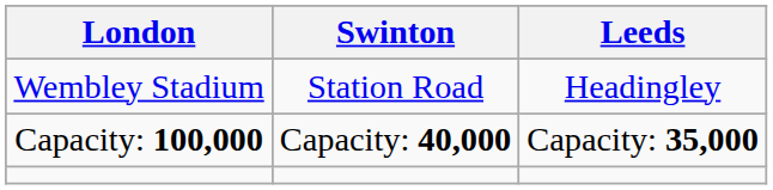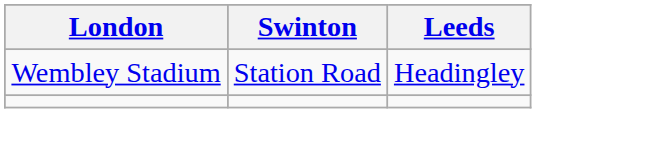 <table class="wikitable" style="text-align:center">
 <tr>
 <th><a href='#'>London</a></th>
 <th><a href='#'>Swinton</a></th>
 <th><a href='#'>Leeds</a></th>
 </tr>
 <tr>
 <td><a href='#'>Wembley Stadium</a></td>
 <td><a href='#'>Station Road</a></td>
 <td><a href='#'>Headingley</a></td>
 </tr>
 <tr>
-<td>Capacity: <strong>100,000 </strong></td>
-<td>Capacity: <strong>40,000</strong></td>
-<td>Capacity: <strong>35,000</strong></td>
-</tr>
-<tr>
 <td></td>
 <td></td>
 <td></td>
 </tr>
 </table>
